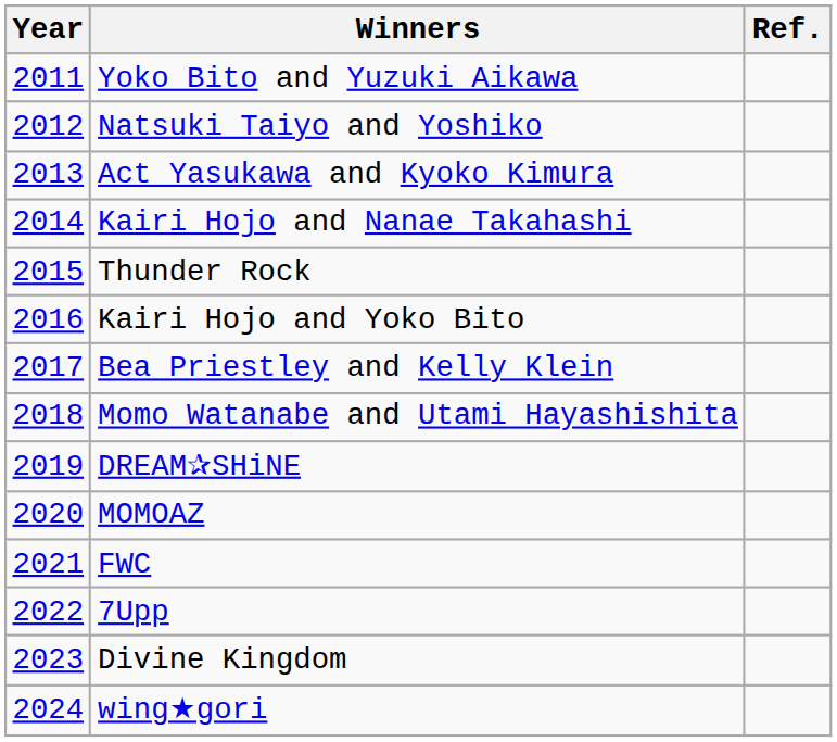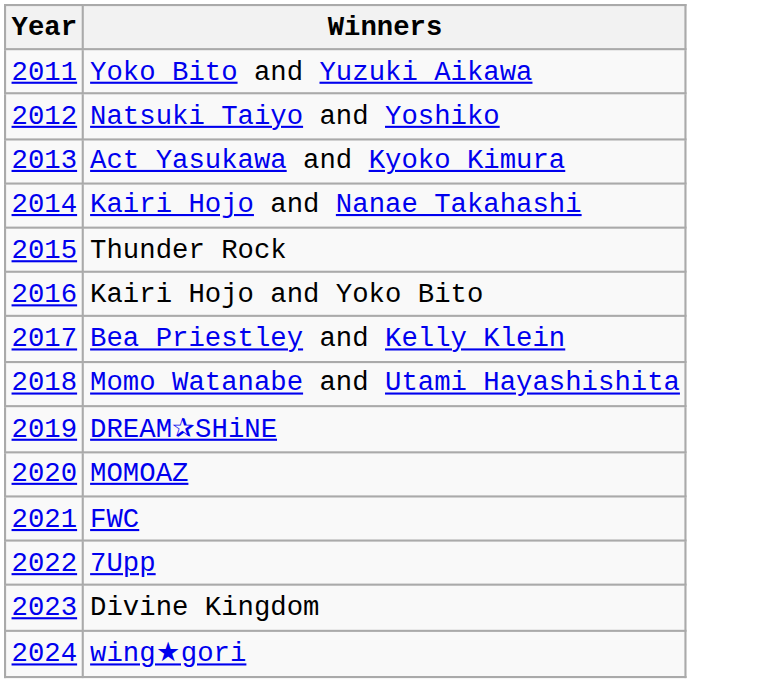 <table class="wikitable">
 <tr>
 <th>Year</th>
 <th>Winners</th>
-<th>Ref.</th>
 </tr>
 <tr>
 <td><a href='#'>2011</a></td>
 <td><a href='#'>Yoko Bito</a> and <a href='#'>Yuzuki Aikawa</a></td>
-<td></td>
 </tr>
 <tr>
 <td><a href='#'>2012</a></td>
 <td><a href='#'>Natsuki Taiyo</a> and <a href='#'>Yoshiko</a></td>
-<td></td>
 </tr>
 <tr>
 <td><a href='#'>2013</a></td>
 <td><a href='#'>Act Yasukawa</a> and <a href='#'>Kyoko Kimura</a></td>
-<td></td>
 </tr>
 <tr>
 <td><a href='#'>2014</a></td>
 <td><a href='#'>Kairi Hojo</a> and <a href='#'>Nanae Takahashi</a></td>
-<td></td>
 </tr>
 <tr>
 <td><a href='#'>2015</a></td>
 <td>Thunder Rock<br></td>
-<td></td>
 </tr>
 <tr>
 <td><a href='#'>2016</a></td>
 <td>Kairi Hojo  and Yoko Bito </td>
-<td></td>
 </tr>
 <tr>
 <td><a href='#'>2017</a></td>
 <td><a href='#'>Bea Priestley</a> and <a href='#'>Kelly Klein</a></td>
-<td></td>
 </tr>
 <tr>
 <td><a href='#'>2018</a></td>
 <td><a href='#'>Momo Watanabe</a> and <a href='#'>Utami Hayashishita</a></td>
-<td></td>
 </tr>
 <tr>
 <td><a href='#'>2019</a></td>
 <td><a href='#'>DREAM✰SHiNE</a><br></td>
-<td></td>
 </tr>
 <tr>
 <td><a href='#'>2020</a></td>
 <td><a href='#'>MOMOAZ</a><br></td>
-<td></td>
 </tr>
 <tr>
 <td><a href='#'>2021</a></td>
 <td><a href='#'>FWC</a><br></td>
-<td></td>
 </tr>
 <tr>
 <td><a href='#'>2022</a></td>
 <td><a href='#'>7Upp</a><br></td>
-<td></td>
 </tr>
 <tr>
 <td><a href='#'>2023</a></td>
 <td>Divine Kingdom<br></td>
-<td></td>
 </tr>
 <tr>
 <td><a href='#'>2024</a></td>
 <td><a href='#'>wing★gori</a><br></td>
-<td></td>
 </tr>
 </table>
